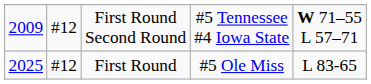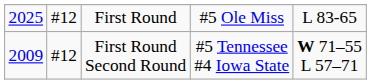 <table class="wikitable" style="text-align:center">
 <tr>
+</tr>
+<tr>
+<td><a href='#'>2025</a></td>
+<td>#12</td>
+<td>First Round</td>
+<td>#5 <a href='#'>Ole Miss</a></td>
+<td>L 83-65</td>
 </tr>
 <tr>
 <td><a href='#'>2009</a></td>
 <td>#12</td>
 <td>First Round<br>Second Round</td>
 <td>#5 <a href='#'>Tennessee</a><br>#4 <a href='#'>Iowa State</a></td>
 <td><strong>W</strong> 71–55<br>L 57–71</td>
 </tr>
-<tr>
-<td><a href='#'>2025</a></td>
-<td>#12</td>
-<td>First Round</td>
-<td>#5 <a href='#'>Ole Miss</a></td>
-<td>L 83-65</td>
-</tr>
 </table>
